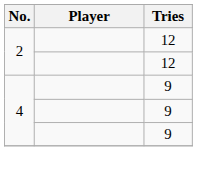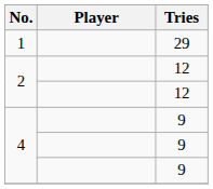 <table class="wikitable sortable" style="text-align:center">
 <tr>
 </tr>
 <tr>
 <th width=25>No.</th>
 <th width=110>Player</th>
 <th width=45>Tries</th>
+</tr>
+<tr>
+<td>1</td>
+<td></td>
+<td>29</td>
 </tr>
 <tr>
 <td rowspan=2>2</td>
 <td></td>
 <td>12</td>
 </tr>
 <tr>
 <td></td>
 <td>12</td>
 </tr>
 <tr>
 <td rowspan=3>4</td>
 <td></td>
 <td>9</td>
 </tr>
 <tr>
 <td></td>
 <td>9</td>
 </tr>
 <tr>
 <td></td>
 <td>9</td>
 </tr>
 <tr>
 </tr>
 </table>
